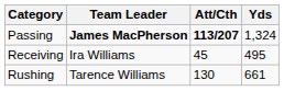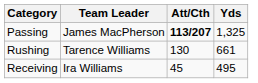 <table class="wikitable">
 <tr>
 <th>Category</th>
 <th>Team Leader</th>
 <th>Att/Cth</th>
 <th>Yds</th>
 </tr>
 <tr style="background: ##ddffdd;">
 <td>Passing</td>
-<td><strong>James MacPherson</strong></td>
+<td>James MacPherson</td>
 <td><strong>113/207</strong></td>
-<td>1,324</td>
+<td>1,325</td>
+</tr>
+<tr style="background: ##ffdddd;">
+<td>Rushing</td>
+<td>Tarence Williams</td>
+<td>130</td>
+<td>661</td>
 </tr>
 <tr style="background: ##ddffdd;">
 <td>Receiving</td>
 <td>Ira Williams</td>
 <td>45</td>
 <td>495</td>
 </tr>
-<tr style="background: ##ffdddd;">
-<td>Rushing</td>
-<td>Tarence Williams</td>
-<td>130</td>
-<td>661</td>
-</tr>
 </table>
